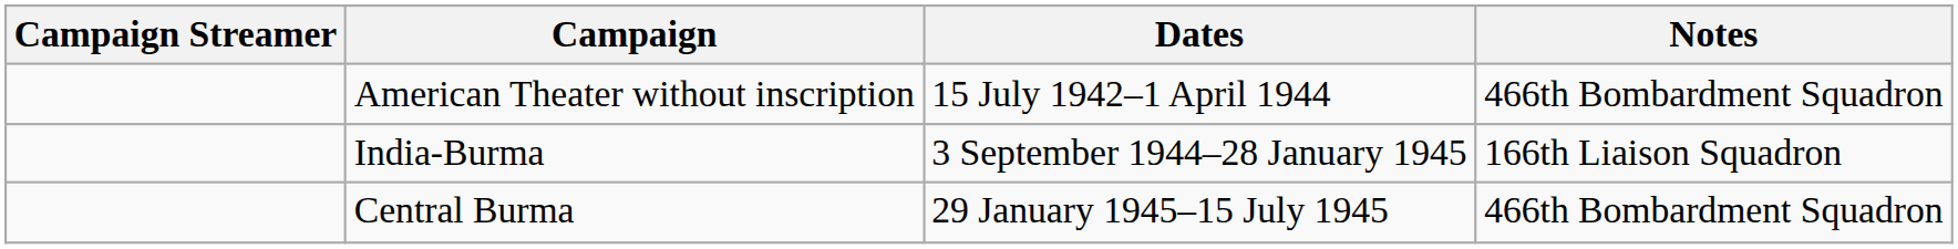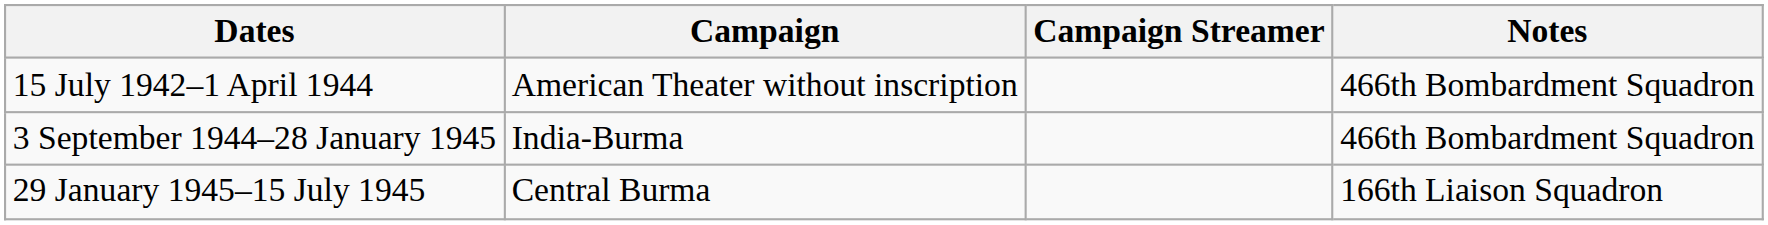 <table class="wikitable">
 <tr style="background:#efefef;">
+<th>Dates</th>
+<th>Campaign</th>
 <th>Campaign Streamer</th>
-<th>Campaign</th>
-<th>Dates</th>
 <th>Notes</th>
 </tr>
 <tr>
+<td>15 July 1942–1 April 1944</td>
+<td>American Theater without inscription</td>
 <td></td>
-<td>American Theater without inscription</td>
-<td>15 July 1942–1 April 1944</td>
 <td>466th Bombardment Squadron</td>
 </tr>
 <tr>
+<td>3 September 1944–28 January 1945</td>
+<td>India-Burma</td>
 <td></td>
-<td>India-Burma</td>
-<td>3 September 1944–28 January 1945</td>
+<td>466th Bombardment Squadron</td>
+</tr>
+<tr>
+<td>29 January 1945–15 July 1945</td>
+<td>Central Burma</td>
+<td></td>
 <td>166th Liaison Squadron</td>
 </tr>
-<tr>
-<td></td>
-<td>Central Burma</td>
-<td>29 January 1945–15 July 1945</td>
-<td>466th Bombardment Squadron</td>
-</tr>
 </table>
